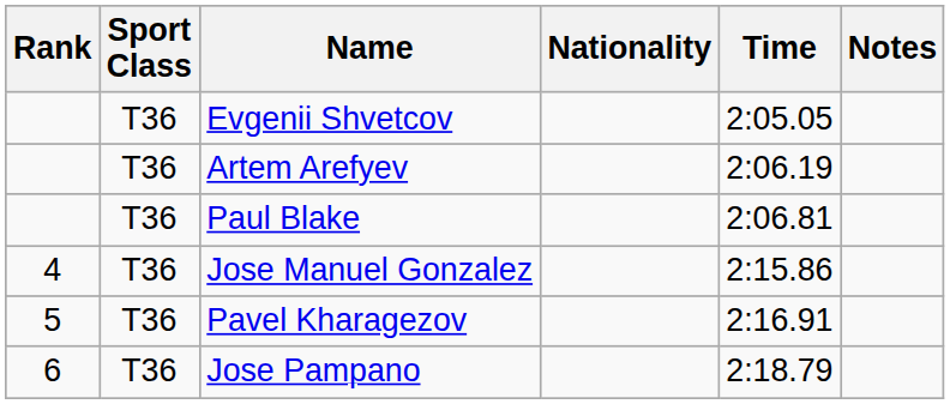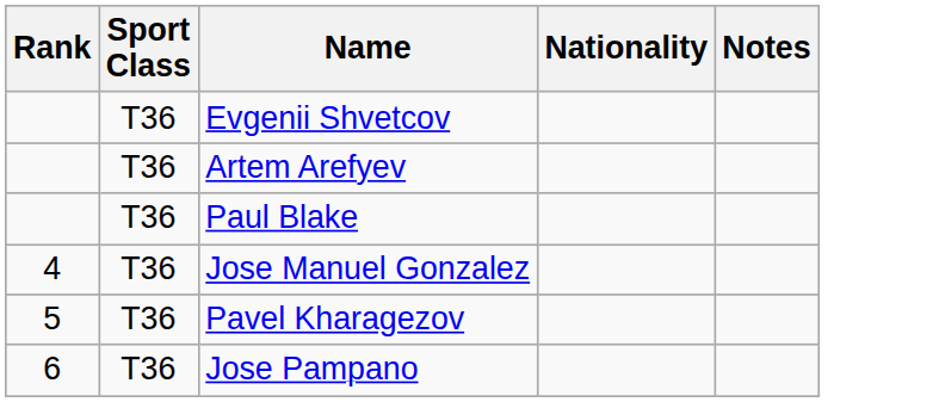 <table class="wikitable sortable" style="text-align:center">
 <tr>
 <th>Rank</th>
 <th>Sport<br>Class</th>
 <th>Name</th>
 <th>Nationality</th>
-<th>Time</th>
 <th>Notes</th>
 </tr>
 <tr>
 <td></td>
 <td>T36</td>
 <td align=left><a href='#'>Evgenii Shvetcov</a></td>
 <td align=left></td>
-<td>2:05.05</td>
 <td></td>
 </tr>
 <tr>
 <td></td>
 <td>T36</td>
 <td align=left><a href='#'>Artem Arefyev</a></td>
 <td align=left></td>
-<td>2:06.19</td>
 <td></td>
 </tr>
 <tr>
 <td></td>
 <td>T36</td>
 <td align=left><a href='#'>Paul Blake</a></td>
 <td align=left></td>
-<td>2:06.81</td>
 <td></td>
 </tr>
 <tr>
 <td>4</td>
 <td>T36</td>
 <td align=left><a href='#'>Jose Manuel Gonzalez</a></td>
 <td align=left></td>
-<td>2:15.86</td>
 <td></td>
 </tr>
 <tr>
 <td>5</td>
 <td>T36</td>
 <td align=left><a href='#'>Pavel Kharagezov</a></td>
 <td align=left></td>
-<td>2:16.91</td>
 <td></td>
 </tr>
 <tr>
 <td>6</td>
 <td>T36</td>
 <td align=left><a href='#'>Jose Pampano</a></td>
 <td align=left></td>
-<td>2:18.79</td>
 <td></td>
 </tr>
 </table>
